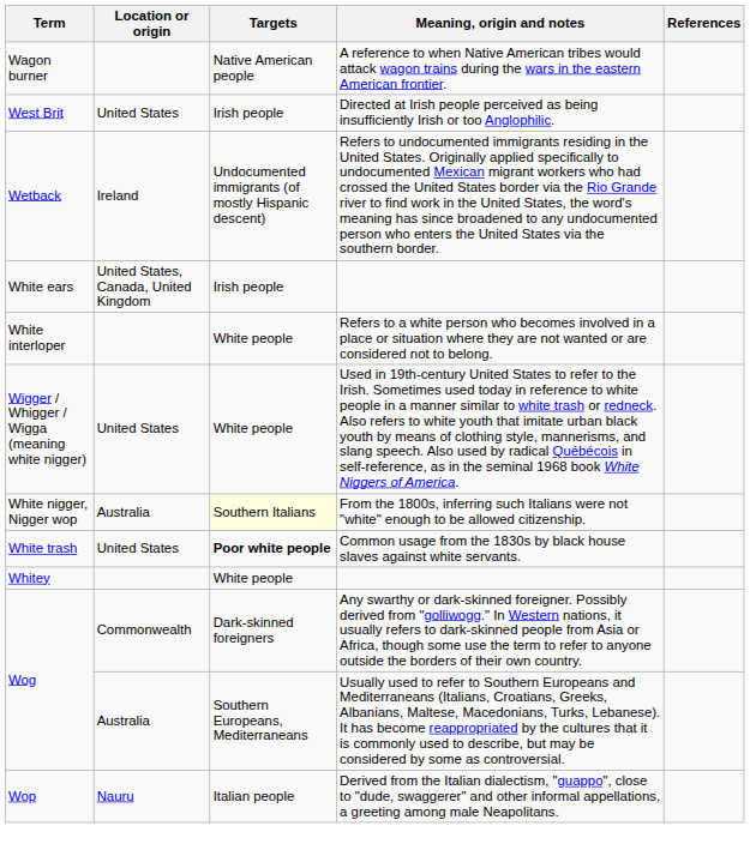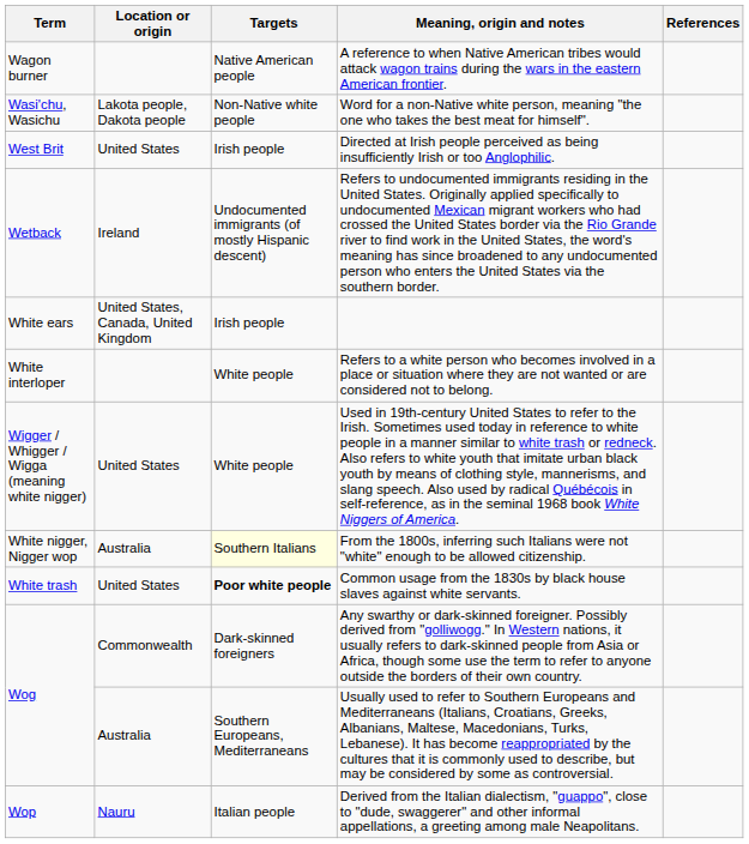 <table class="wikitable">
 <tr>
 <th>Term</th>
 <th>Location or origin</th>
 <th>Targets</th>
 <th>Meaning, origin and notes</th>
 <th>References</th>
 </tr>
 <tr>
 <td>Wagon burner</td>
 <td></td>
 <td>Native American people</td>
 <td>A reference to when Native American tribes would attack <a href='#'>wagon trains</a> during the <a href='#'>wars in the eastern American frontier</a>.</td>
+<td></td>
+</tr>
+<tr>
+<td><a href='#'>Wasi'chu</a>, Wasichu</td>
+<td>Lakota people, Dakota people</td>
+<td>Non-Native white people</td>
+<td>Word for a non-Native white person, meaning "the one who takes the best meat for himself".</td>
 <td></td>
 </tr>
 <tr>
 <td><a href='#'>West Brit</a></td>
 <td>United States</td>
 <td>Irish people</td>
 <td>Directed at Irish people perceived as being insufficiently Irish or too <a href='#'>Anglophilic</a>.</td>
 <td></td>
 </tr>
 <tr>
 <td><a href='#'>Wetback</a></td>
 <td>Ireland</td>
 <td>Undocumented immigrants (of mostly Hispanic descent)</td>
 <td>Refers to undocumented immigrants residing in the United States. Originally applied specifically to undocumented <a href='#'>Mexican</a> migrant workers who had crossed the United States border via the <a href='#'>Rio Grande</a> river to find work in the United States, the word's meaning has since broadened to any undocumented person who enters the United States via the southern border.</td>
 <td></td>
 </tr>
 <tr>
 <td>White ears</td>
 <td>United States, Canada, United Kingdom</td>
 <td>Irish people</td>
 <td></td>
 <td></td>
 </tr>
 <tr>
 <td>White interloper</td>
 <td></td>
 <td>White people</td>
 <td>Refers to a white person who becomes involved in a place or situation where they are not wanted or are considered not to belong.</td>
 <td></td>
 </tr>
 <tr>
 <td><a href='#'>Wigger</a> / Whigger / Wigga (meaning white nigger)</td>
 <td>United States</td>
 <td>White people</td>
 <td>Used in 19th-century United States to refer to the Irish. Sometimes used today in reference to white people in a manner similar to <a href='#'>white trash</a> or <a href='#'>redneck</a>. Also refers to white youth that imitate urban black youth by means of clothing style, mannerisms, and slang speech. Also used by radical <a href='#'>Québécois</a> in self-reference, as in the seminal 1968 book <em><a href='#'>White Niggers of America</a></em>.</td>
 <td></td>
 </tr>
 <tr>
 <td>White nigger, Nigger wop</td>
 <td>Australia</td>
 <td style="background: lightyellow;">Southern Italians</td>
 <td>From the 1800s, inferring such Italians were not "white" enough to be allowed citizenship.</td>
 <td></td>
 </tr>
 <tr>
 <td><a href='#'>White trash</a></td>
 <td>United States</td>
 <td><strong>Poor white people</strong></td>
 <td>Common usage from the 1830s by black house slaves against white servants.</td>
 <td></td>
 </tr>
 <tr>
-<td><a href='#'>Whitey</a></td>
-<td></td>
-<td>White people</td>
-<td></td>
-<td></td>
-</tr>
-<tr>
 <td rowspan="2"><a href='#'>Wog</a></td>
 <td>Commonwealth</td>
 <td>Dark-skinned foreigners</td>
 <td>Any swarthy or dark-skinned foreigner. Possibly derived from "<a href='#'>golliwogg</a>." In <a href='#'>Western</a> nations, it usually refers to dark-skinned people from Asia or Africa, though some use the term to refer to anyone outside the borders of their own country.</td>
 <td></td>
 </tr>
 <tr>
 <td>Australia</td>
 <td>Southern Europeans, Mediterraneans</td>
 <td>Usually used to refer to Southern Europeans and Mediterraneans (Italians, Croatians, Greeks, Albanians, Maltese, Macedonians, Turks, Lebanese). It has become <a href='#'>reappropriated</a> by the cultures that it is commonly used to describe, but may be considered by some as controversial.</td>
 <td></td>
 </tr>
 <tr>
 <td><a href='#'>Wop</a></td>
 <td><a href='#'>Nauru</a></td>
 <td>Italian people</td>
 <td>Derived from the Italian dialectism, "<a href='#'>guappo</a>", close to "dude, swaggerer" and other informal appellations, a greeting among male Neapolitans.</td>
 <td></td>
 </tr>
 </table>
